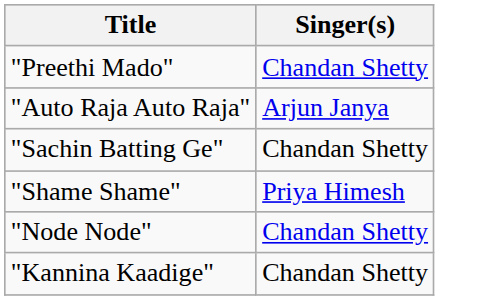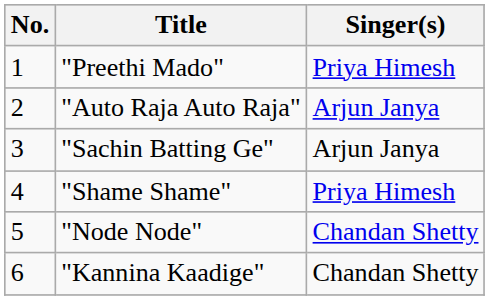 <table class="wikitable sortable">
 <tr>
+<th>No.</th>
 <th>Title</th>
 <th>Singer(s)</th>
 </tr>
 <tr>
+<td>1</td>
 <td>"Preethi Mado"</td>
-<td><a href='#'>Chandan Shetty</a></td>
+<td><a href='#'>Priya Himesh</a></td>
 </tr>
 <tr>
+<td>2</td>
 <td>"Auto Raja Auto Raja"</td>
 <td><a href='#'>Arjun Janya</a></td>
 </tr>
 <tr>
+<td>3</td>
 <td>"Sachin Batting Ge"</td>
-<td>Chandan Shetty</td>
+<td>Arjun Janya</td>
 </tr>
 <tr>
+<td>4</td>
 <td>"Shame Shame"</td>
 <td><a href='#'>Priya Himesh</a></td>
 </tr>
 <tr>
+<td>5</td>
 <td>"Node Node"</td>
 <td><a href='#'>Chandan Shetty</a></td>
 </tr>
 <tr>
+<td>6</td>
 <td>"Kannina Kaadige"</td>
 <td>Chandan Shetty</td>
 </tr>
 </table>
